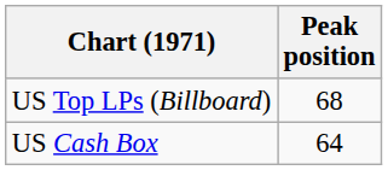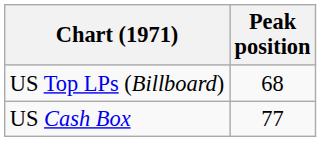 <table class="wikitable">
 <tr>
 <th>Chart (1971)</th>
 <th>Peak<br>position</th>
 </tr>
 <tr>
 <td>US <a href='#'>Top LPs</a> (<em>Billboard</em>)</td>
 <td align="center">68</td>
 </tr>
 <tr>
 <td>US <em><a href='#'>Cash Box</a></em></td>
-<td align="center">64</td>
+<td align="center">77</td>
 </tr>
 </table>
